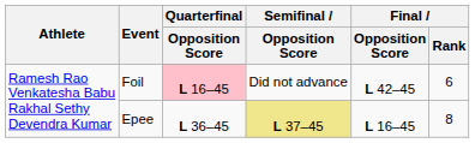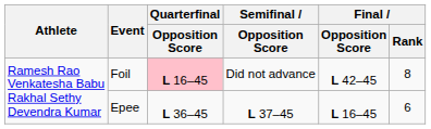 <table class=wikitable style="text-align:center; font-size:90%">
 <tr>
 <th rowspan=2>Athlete</th>
 <th rowspan=2>Event</th>
 <th>Quarterfinal</th>
 <th>Semifinal / </th>
 <th colspan=2>Final / </th>
 </tr>
 <tr>
 <th>Opposition<br>Score</th>
 <th>Opposition<br>Score</th>
 <th>Opposition<br>Score</th>
 <th>Rank</th>
 </tr>
 <tr>
 <td align=left rowspan=2><a href='#'>Ramesh Rao</a><br><a href='#'>Venkatesha Babu</a><br><a href='#'>Rakhal Sethy</a><br><a href='#'>Devendra Kumar</a></td>
 <td align=left>Foil</td>
 <td style="background: pink;"><br><strong>L</strong> 16–45</td>
 <td>Did not advance</td>
 <td><br><strong>L</strong> 42–45</td>
-<td>6</td>
+<td>8</td>
 </tr>
 <tr>
 <td align=left>Epee</td>
 <td><br><strong>L</strong> 36–45</td>
-<td style="background: khaki;"><br><strong>L</strong> 37–45</td>
+<td><br><strong>L</strong> 37–45</td>
 <td><br><strong>L</strong> 16–45</td>
-<td>8</td>
+<td>6</td>
 </tr>
 </table>
